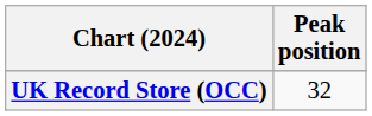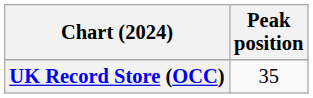 <table class="wikitable sortable plainrowheaders" style="text-align:center">
 <tr>
 <th scope="col">Chart (2024)</th>
 <th scope="col">Peak<br>position</th>
 </tr>
 <tr>
 </tr>
 <tr>
 </tr>
 <tr>
 </tr>
 <tr>
 <th scope="row"><a href='#'>UK Record Store</a> (<a href='#'>OCC</a>)</th>
-<td>32</td>
+<td>35</td>
 </tr>
 </table>
